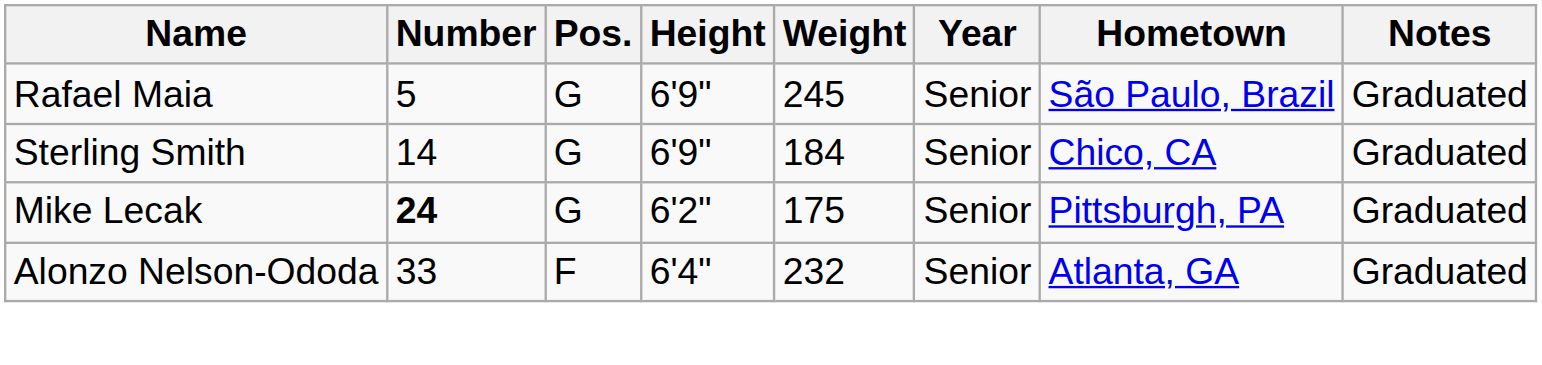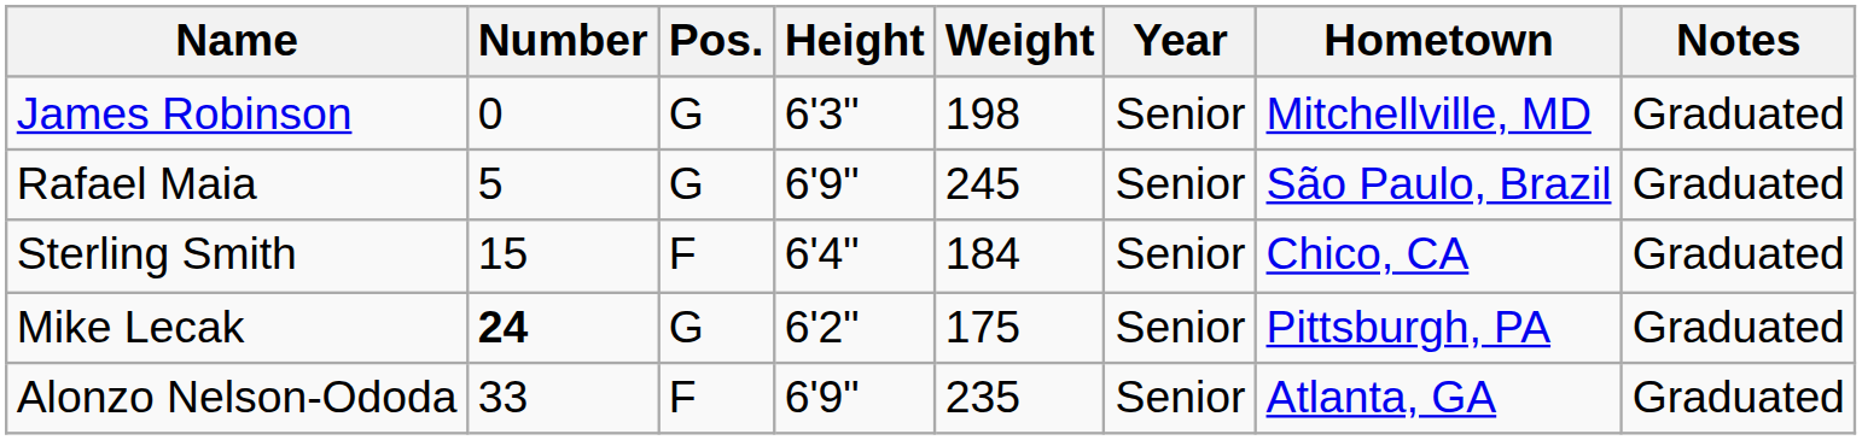 <table class="wikitable sortable" border="1">
 <tr>
 <th>Name</th>
 <th>Number</th>
 <th>Pos.</th>
 <th>Height</th>
 <th>Weight</th>
 <th>Year</th>
 <th>Hometown</th>
 <th class="unsortable">Notes</th>
+</tr>
+<tr>
+<td><a href='#'>James Robinson</a></td>
+<td>0</td>
+<td>G</td>
+<td>6'3"</td>
+<td>198</td>
+<td>Senior</td>
+<td><a href='#'>Mitchellville, MD</a></td>
+<td>Graduated</td>
 </tr>
 <tr>
 <td>Rafael Maia</td>
 <td>5</td>
 <td>G</td>
 <td>6'9"</td>
 <td>245</td>
 <td> Senior</td>
 <td><a href='#'>São Paulo, Brazil</a></td>
 <td>Graduated</td>
 </tr>
 <tr>
 <td>Sterling Smith</td>
-<td>14</td>
-<td>G</td>
-<td>6'9"</td>
+<td>15</td>
+<td>F</td>
+<td>6'4"</td>
 <td>184</td>
 <td> Senior</td>
 <td><a href='#'>Chico, CA</a></td>
 <td>Graduated</td>
 </tr>
 <tr>
 <td>Mike Lecak</td>
 <td><strong>24</strong></td>
 <td>G</td>
 <td>6'2"</td>
 <td>175</td>
 <td> Senior</td>
 <td><a href='#'>Pittsburgh, PA</a></td>
 <td>Graduated</td>
 </tr>
 <tr>
 <td>Alonzo Nelson-Ododa</td>
 <td>33</td>
 <td>F</td>
-<td>6'4"</td>
-<td>232</td>
+<td>6'9"</td>
+<td>235</td>
 <td> Senior</td>
 <td><a href='#'>Atlanta, GA</a></td>
 <td>Graduated</td>
 </tr>
 </table>
